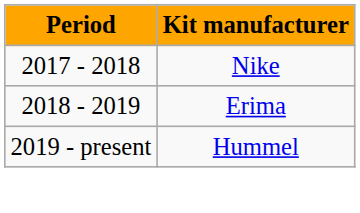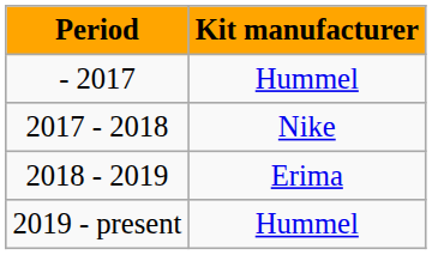 <table class="wikitable" style="font-size: 95%; text-align:center;">
 <tr>
 <th scope=col style="color:black; background:orange;">Period</th>
 <th scope=col style="color:black; background:orange;">Kit manufacturer</th>
+</tr>
+<tr>
+<td>- 2017</td>
+<td> <a href='#'>Hummel</a></td>
 </tr>
 <tr>
 <td>2017 - 2018</td>
 <td> <a href='#'>Nike</a></td>
 </tr>
 <tr>
 <td>2018 - 2019</td>
 <td> <a href='#'>Erima</a></td>
 </tr>
 <tr>
 <td>2019 - present</td>
 <td> <a href='#'>Hummel</a></td>
 </tr>
 </table>
